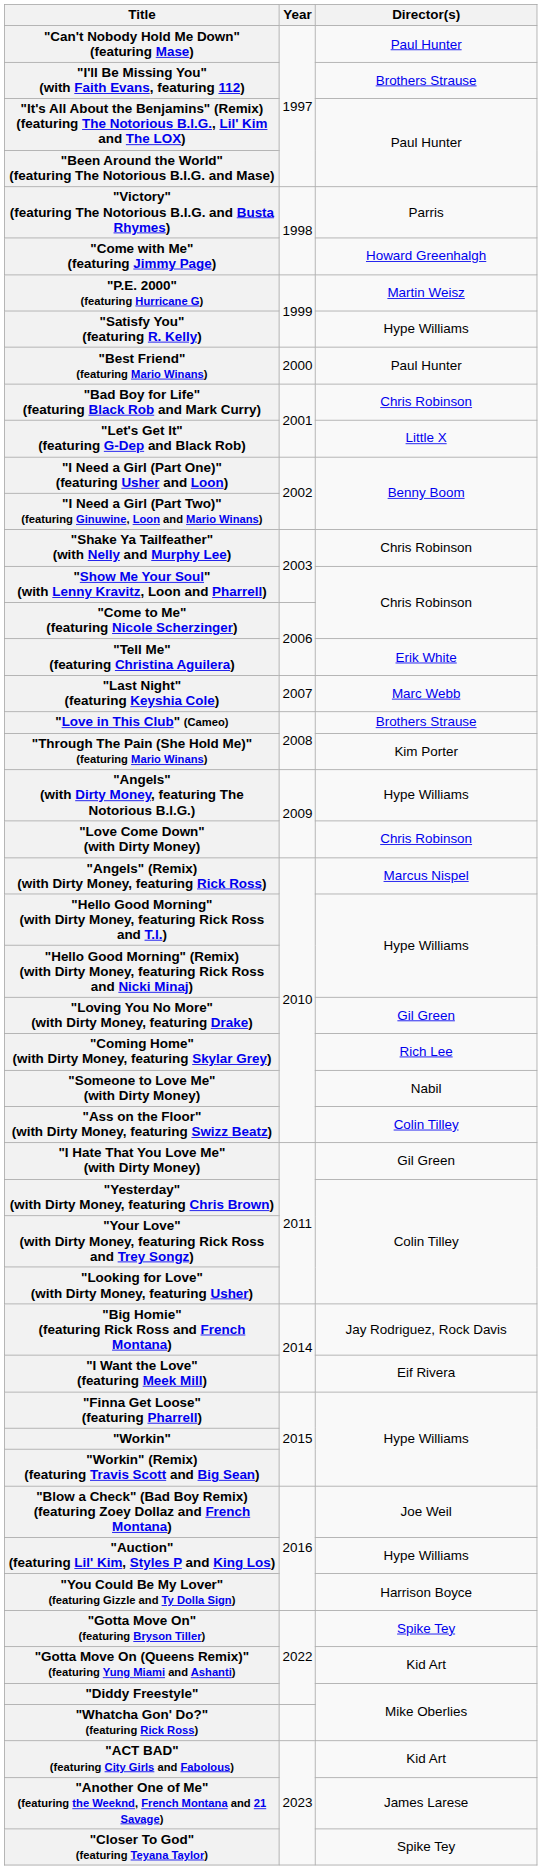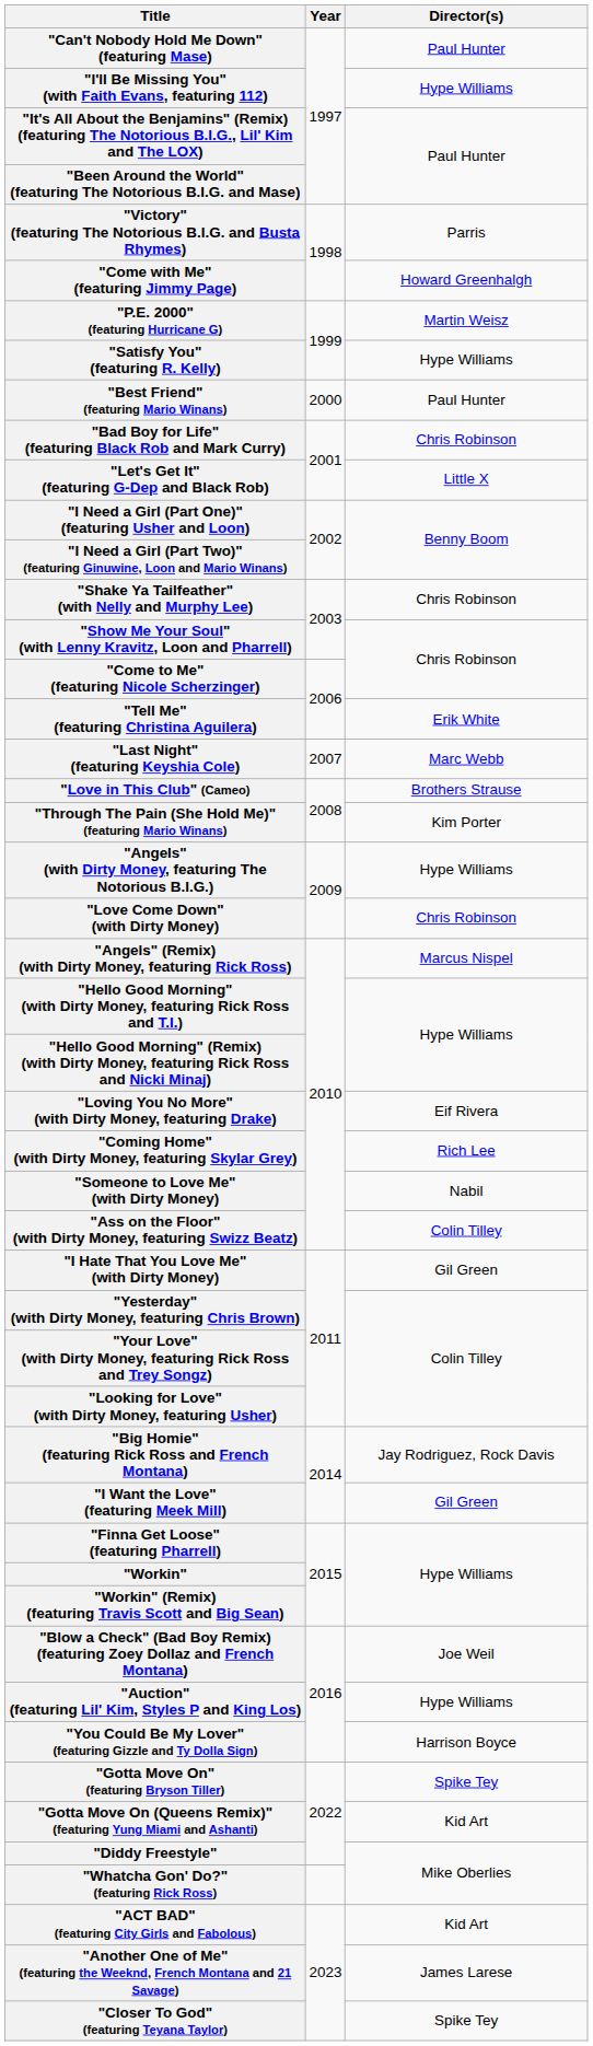 <table class="wikitable plainrowheaders" style="text-align:center;">
 <tr>
 <th scope="col" style="width:20em;">Title</th>
 <th scope="col">Year</th>
 <th scope="col" style="width:16em;">Director(s)</th>
 </tr>
 <tr>
 <th scope="row">"Can't Nobody Hold Me Down"<br><span>(featuring <a href='#'>Mase</a>)</span></th>
 <td rowspan="4">1997</td>
 <td><a href='#'>Paul Hunter</a></td>
 </tr>
 <tr>
 <th scope="row">"I'll Be Missing You"<br><span>(with <a href='#'>Faith Evans</a>, featuring <a href='#'>112</a>)</span></th>
-<td><a href='#'>Brothers Strause</a></td>
+<td><a href='#'>Hype Williams</a></td>
 </tr>
 <tr>
 <th scope="row">"It's All About the Benjamins" (Remix)<br><span>(featuring <a href='#'>The Notorious B.I.G.</a>, <a href='#'>Lil' Kim</a> and <a href='#'>The LOX</a>)</span></th>
 <td rowspan="2">Paul Hunter</td>
 </tr>
 <tr>
 <th scope="row">"Been Around the World"<br><span>(featuring The Notorious B.I.G. and Mase)</span></th>
 </tr>
 <tr>
 <th scope="row">"Victory"<br><span>(featuring The Notorious B.I.G. and <a href='#'>Busta Rhymes</a>)</span></th>
 <td rowspan="2">1998</td>
 <td>Parris</td>
 </tr>
 <tr>
 <th scope="row">"Come with Me"<br><span>(featuring <a href='#'>Jimmy Page</a>)</span></th>
 <td><a href='#'>Howard Greenhalgh</a></td>
 </tr>
 <tr>
 <th scope="row">"P.E. 2000"<br><small>(featuring <a href='#'>Hurricane G</a>)</small></th>
 <td rowspan="2">1999</td>
 <td><a href='#'>Martin Weisz</a></td>
 </tr>
 <tr>
 <th scope="row">"Satisfy You"<br><span>(featuring <a href='#'>R. Kelly</a>)</span></th>
 <td>Hype Williams</td>
 </tr>
 <tr>
 <th scope="row">"Best Friend"<br><small>(featuring <a href='#'>Mario Winans</a>)</small></th>
 <td>2000</td>
 <td>Paul Hunter</td>
 </tr>
 <tr>
 <th scope="row">"Bad Boy for Life"<br><span>(featuring <a href='#'>Black Rob</a> and Mark Curry)</span></th>
 <td rowspan="2">2001</td>
 <td><a href='#'>Chris Robinson</a></td>
 </tr>
 <tr>
 <th scope="row">"Let's Get It"<br><span>(featuring <a href='#'>G-Dep</a> and Black Rob)</span></th>
 <td><a href='#'>Little X</a></td>
 </tr>
 <tr>
 <th scope="row">"I Need a Girl (Part One)"<br><span>(featuring <a href='#'>Usher</a> and <a href='#'>Loon</a>)</span></th>
 <td rowspan="2">2002</td>
 <td rowspan="2"><a href='#'>Benny Boom</a></td>
 </tr>
 <tr>
 <th scope="row">"I Need a Girl (Part Two)"<br><small>(featuring <a href='#'>Ginuwine</a>, <a href='#'>Loon</a> and <a href='#'>Mario Winans</a>)</small></th>
 </tr>
 <tr>
 <th scope="row">"Shake Ya Tailfeather"<br><span>(with <a href='#'>Nelly</a> and <a href='#'>Murphy Lee</a>)</span></th>
 <td rowspan="2">2003</td>
 <td>Chris Robinson</td>
 </tr>
 <tr>
 <th scope="row">"<a href='#'>Show Me Your Soul</a>"<br><span>(with <a href='#'>Lenny Kravitz</a>, Loon and <a href='#'>Pharrell</a>)</span></th>
 <td rowspan="2">Chris Robinson</td>
 </tr>
 <tr>
 <th scope="row">"Come to Me"<br><span>(featuring <a href='#'>Nicole Scherzinger</a>)</span></th>
 <td rowspan="2">2006</td>
 </tr>
 <tr>
 <th scope="row">"Tell Me"<br><span>(featuring <a href='#'>Christina Aguilera</a>)</span></th>
 <td><a href='#'>Erik White</a></td>
 </tr>
 <tr>
 <th scope="row">"Last Night"<br><span>(featuring <a href='#'>Keyshia Cole</a>)</span></th>
 <td>2007</td>
 <td><a href='#'>Marc Webb</a></td>
 </tr>
 <tr>
 <th scope="row">"<a href='#'>Love in This Club</a>" <small>(Cameo)</small></th>
 <td rowspan="2">2008</td>
 <td><a href='#'>Brothers Strause</a></td>
 </tr>
 <tr>
 <th scope="row">"Through The Pain (She Hold Me)"<br><small>(featuring <a href='#'>Mario Winans</a>)</small></th>
 <td>Kim Porter</td>
 </tr>
 <tr>
 <th scope="row">"Angels"<br><span>(with <a href='#'>Dirty Money</a>, featuring The Notorious B.I.G.)</span></th>
 <td rowspan="2">2009</td>
 <td>Hype Williams</td>
 </tr>
 <tr>
 <th scope="row">"Love Come Down"<br><span>(with Dirty Money)</span></th>
 <td><a href='#'>Chris Robinson</a></td>
 </tr>
 <tr>
 <th scope="row">"Angels" (Remix)<br><span>(with Dirty Money, featuring <a href='#'>Rick Ross</a>)</span></th>
 <td rowspan="7">2010</td>
 <td><a href='#'>Marcus Nispel</a></td>
 </tr>
 <tr>
 <th scope="row">"Hello Good Morning"<br><span>(with Dirty Money, featuring Rick Ross and <a href='#'>T.I.</a>)</span></th>
 <td rowspan="2">Hype Williams</td>
 </tr>
 <tr>
 <th scope="row">"Hello Good Morning" (Remix)<br><span>(with Dirty Money, featuring Rick Ross and <a href='#'>Nicki Minaj</a>)</span></th>
 </tr>
 <tr>
 <th scope="row">"Loving You No More"<br><span>(with Dirty Money, featuring <a href='#'>Drake</a>)</span></th>
-<td><a href='#'>Gil Green</a></td>
+<td>Eif Rivera</td>
 </tr>
 <tr>
 <th scope="row">"Coming Home"<br><span>(with Dirty Money, featuring <a href='#'>Skylar Grey</a>)</span></th>
 <td><a href='#'>Rich Lee</a></td>
 </tr>
 <tr>
 <th scope="row">"Someone to Love Me"<br><span>(with Dirty Money)</span></th>
 <td>Nabil</td>
 </tr>
 <tr>
 <th scope="row">"Ass on the Floor"<br><span>(with Dirty Money, featuring <a href='#'>Swizz Beatz</a>)</span></th>
 <td><a href='#'>Colin Tilley</a></td>
 </tr>
 <tr>
 <th scope="row">"I Hate That You Love Me"<br><span>(with Dirty Money)</span></th>
 <td rowspan="4">2011</td>
 <td>Gil Green</td>
 </tr>
 <tr>
 <th scope="row">"Yesterday"<br><span>(with Dirty Money, featuring <a href='#'>Chris Brown</a>)</span></th>
 <td rowspan="3">Colin Tilley</td>
 </tr>
 <tr>
 <th scope="row">"Your Love"<br><span>(with Dirty Money, featuring Rick Ross and <a href='#'>Trey Songz</a>)</span></th>
 </tr>
 <tr>
 <th scope="row">"Looking for Love"<br><span>(with Dirty Money, featuring <a href='#'>Usher</a>)</span></th>
 </tr>
 <tr>
 <th scope="row">"Big Homie"<br><span>(featuring Rick Ross and <a href='#'>French Montana</a>)</span></th>
 <td rowspan="2">2014</td>
 <td>Jay Rodriguez, Rock Davis</td>
 </tr>
 <tr>
 <th scope="row">"I Want the Love"<br><span>(featuring <a href='#'>Meek Mill</a>)</span></th>
-<td>Eif Rivera</td>
+<td><a href='#'>Gil Green</a></td>
 </tr>
 <tr>
 <th scope="row">"Finna Get Loose"<br><span>(featuring <a href='#'>Pharrell</a>)</span></th>
 <td rowspan="3">2015</td>
 <td rowspan="3">Hype Williams</td>
 </tr>
 <tr>
 <th scope="row">"Workin"</th>
 </tr>
 <tr>
 <th scope="row">"Workin" (Remix)<br><span>(featuring <a href='#'>Travis Scott</a> and <a href='#'>Big Sean</a>)</span></th>
 </tr>
 <tr>
 <th scope="row">"Blow a Check" (Bad Boy Remix)<br><span>(featuring Zoey Dollaz and <a href='#'>French Montana</a>)</span></th>
 <td rowspan="3">2016</td>
 <td>Joe Weil</td>
 </tr>
 <tr>
 <th scope="row">"Auction"<br><span>(featuring <a href='#'>Lil' Kim</a>, <a href='#'>Styles P</a> and <a href='#'>King Los</a>)</span></th>
 <td>Hype Williams</td>
 </tr>
 <tr>
 <th scope="row">"You Could Be My Lover"<br><small>(featuring Gizzle and <a href='#'>Ty Dolla Sign</a>)</small></th>
 <td>Harrison Boyce</td>
 </tr>
 <tr>
 <th scope="row">"Gotta Move On"<br><small>(featuring <a href='#'>Bryson Tiller</a>)</small></th>
 <td rowspan="3">2022</td>
 <td><a href='#'>Spike Tey</a></td>
 </tr>
 <tr>
 <th scope="row">"Gotta Move On (Queens Remix)"<br><small>(featuring <a href='#'>Yung Miami</a> and <a href='#'>Ashanti</a>)</small></th>
 <td>Kid Art</td>
 </tr>
 <tr>
 <th scope="row">"Diddy Freestyle"</th>
 <td rowspan="2">Mike Oberlies</td>
 </tr>
 <tr>
 <th scope="row">"Whatcha Gon' Do?"<br><small>(featuring <a href='#'>Rick Ross</a>)</small></th>
 </tr>
 <tr>
 <th scope="row">"ACT BAD"<br><small>(featuring <a href='#'>City Girls</a> and <a href='#'>Fabolous</a>)</small></th>
 <td rowspan="3">2023</td>
 <td>Kid Art</td>
 </tr>
 <tr>
 <th scope="row">"Another One of Me"<br><small>(featuring <a href='#'>the Weeknd</a>, <a href='#'>French Montana</a> and <a href='#'>21 Savage</a>)</small></th>
 <td>James Larese</td>
 </tr>
 <tr>
 <th scope="row">"Closer To God"<br><small>(featuring <a href='#'>Teyana Taylor</a>)</small></th>
 <td>Spike Tey</td>
 </tr>
 </table>
